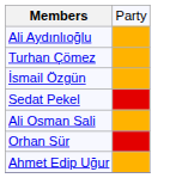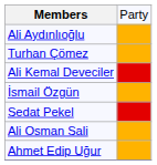 <table class=wikitable style="border:1px solid #8888aa; background-color:#f7f8ff; padding:0px; font-size:90%;">
 <tr>
 <th>Members</th>
 <td>Party</td>
 </tr>
 <tr>
 <td><a href='#'>Ali Aydınlıoğlu</a></td>
 <td style="background: #ffb300"></td>
 </tr>
 <tr>
 <td><a href='#'>Turhan Çömez</a></td>
 <td style="background: #ffb300"></td>
 </tr>
 <tr>
+<td><a href='#'>Ali Kemal Deveciler</a></td>
+<td style="background: #e30000"></td>
+</tr>
+<tr>
 <td><a href='#'>İsmail Özgün</a></td>
 <td style="background: #ffb300"></td>
 </tr>
 <tr>
 <td><a href='#'>Sedat Pekel</a></td>
 <td style="background: #e30000"></td>
 </tr>
 <tr>
 <td><a href='#'>Ali Osman Sali</a></td>
 <td style="background: #ffb300"></td>
 </tr>
 <tr>
-<td><a href='#'>Orhan Sür</a></td>
-<td style="background: #e30000"></td>
-</tr>
-<tr>
 <td><a href='#'>Ahmet Edip Uğur</a></td>
 <td style="background: #ffb300"></td>
 </tr>
 <tr>
 </tr>
 </table>
